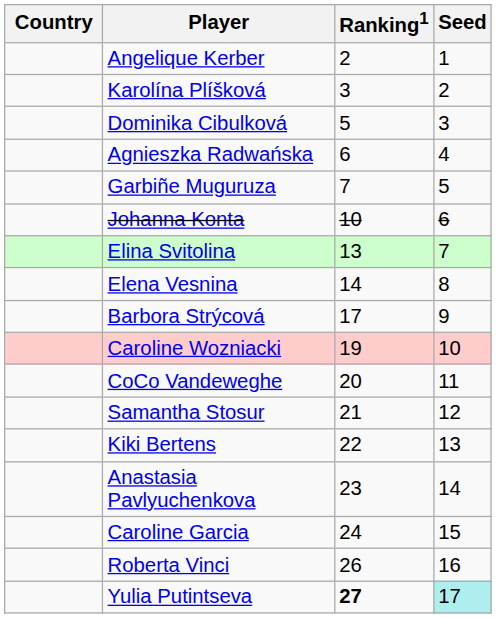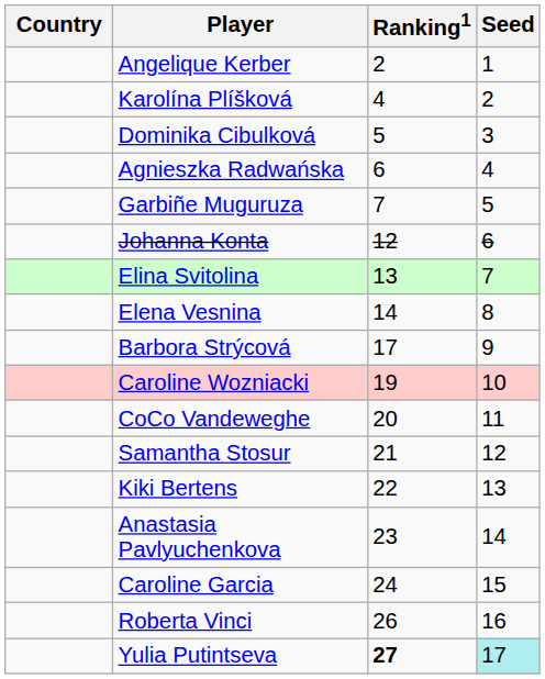 <table class="sortable wikitable">
 <tr>
 <th width="70">Country</th>
 <th width="175">Player</th>
 <th>Ranking<sup>1</sup></th>
 <th>Seed</th>
 </tr>
 <tr>
 <td></td>
 <td><a href='#'>Angelique Kerber</a></td>
 <td>2</td>
 <td>1</td>
 </tr>
 <tr>
 <td></td>
 <td><a href='#'>Karolína Plíšková</a></td>
-<td>3</td>
+<td>4</td>
 <td>2</td>
 </tr>
 <tr>
 <td></td>
 <td><a href='#'>Dominika Cibulková</a></td>
 <td>5</td>
 <td>3</td>
 </tr>
 <tr>
 <td></td>
 <td><a href='#'>Agnieszka Radwańska</a></td>
 <td>6</td>
 <td>4</td>
 </tr>
 <tr>
 <td></td>
 <td><a href='#'>Garbiñe Muguruza</a></td>
 <td>7</td>
 <td>5</td>
 </tr>
 <tr>
 <td><s></s></td>
 <td><s><a href='#'>Johanna Konta</a></s></td>
-<td><s>10</s></td>
+<td><s>12</s></td>
 <td><s>6</s></td>
 </tr>
 <tr style="background:#cfc;">
 <td></td>
 <td><a href='#'>Elina Svitolina</a></td>
 <td>13</td>
 <td>7</td>
 </tr>
 <tr>
 <td></td>
 <td><a href='#'>Elena Vesnina</a></td>
 <td>14</td>
 <td>8</td>
 </tr>
 <tr>
 <td></td>
 <td><a href='#'>Barbora Strýcová</a></td>
 <td>17</td>
 <td>9</td>
 </tr>
 <tr style="background:#fcc;">
 <td></td>
 <td><a href='#'>Caroline Wozniacki</a></td>
 <td>19</td>
 <td>10</td>
 </tr>
 <tr>
 <td></td>
 <td><a href='#'>CoCo Vandeweghe</a></td>
 <td>20</td>
 <td>11</td>
 </tr>
 <tr>
 <td></td>
 <td><a href='#'>Samantha Stosur</a></td>
 <td>21</td>
 <td>12</td>
 </tr>
 <tr>
 <td></td>
 <td><a href='#'>Kiki Bertens</a></td>
 <td>22</td>
 <td>13</td>
 </tr>
 <tr>
 <td></td>
 <td><a href='#'>Anastasia Pavlyuchenkova</a></td>
 <td>23</td>
 <td>14</td>
 </tr>
 <tr>
 <td></td>
 <td><a href='#'>Caroline Garcia</a></td>
 <td>24</td>
 <td>15</td>
 </tr>
 <tr>
 <td></td>
 <td><a href='#'>Roberta Vinci</a></td>
 <td>26</td>
 <td>16</td>
 </tr>
 <tr>
 <td></td>
 <td><a href='#'>Yulia Putintseva</a></td>
 <td><strong>27</strong></td>
 <td style="background: paleturquoise;">17</td>
 </tr>
 </table>
